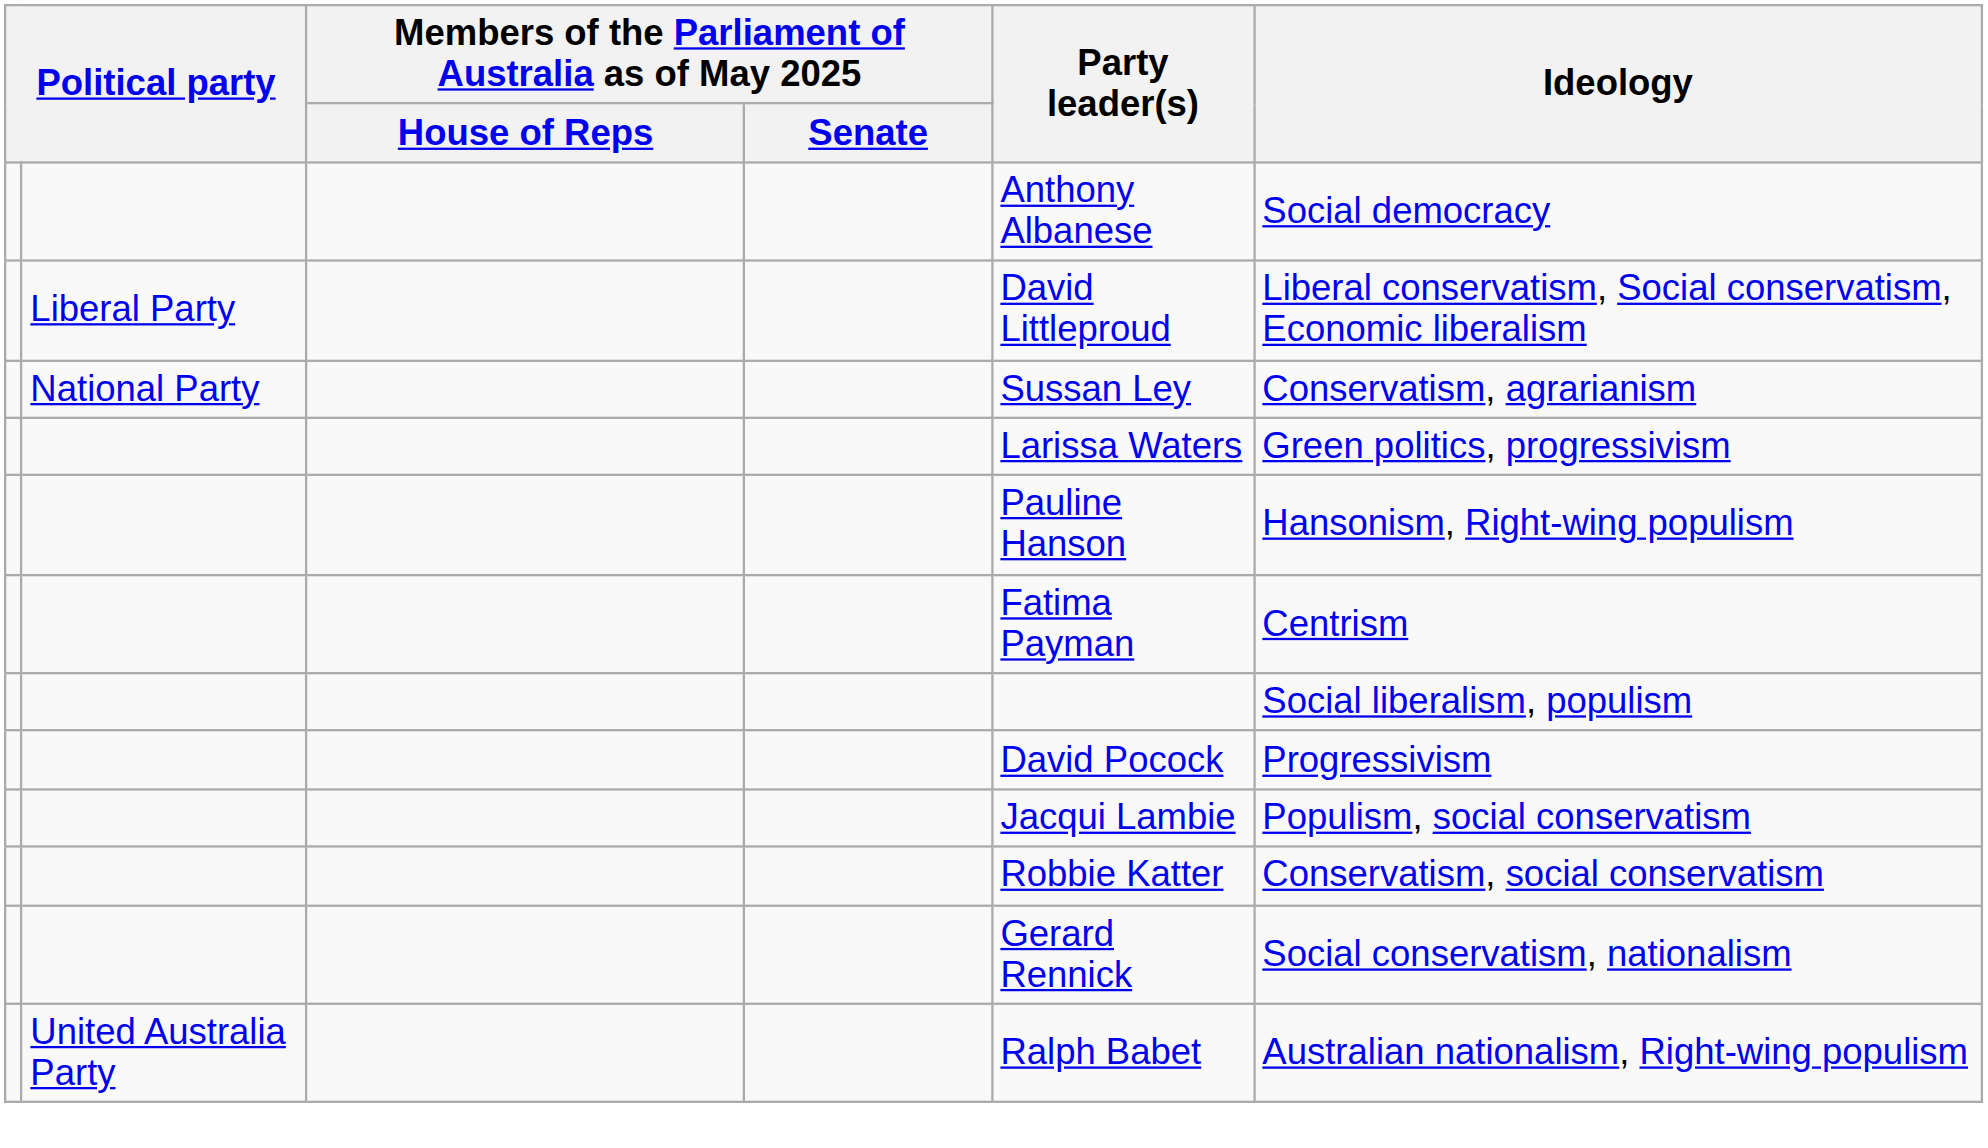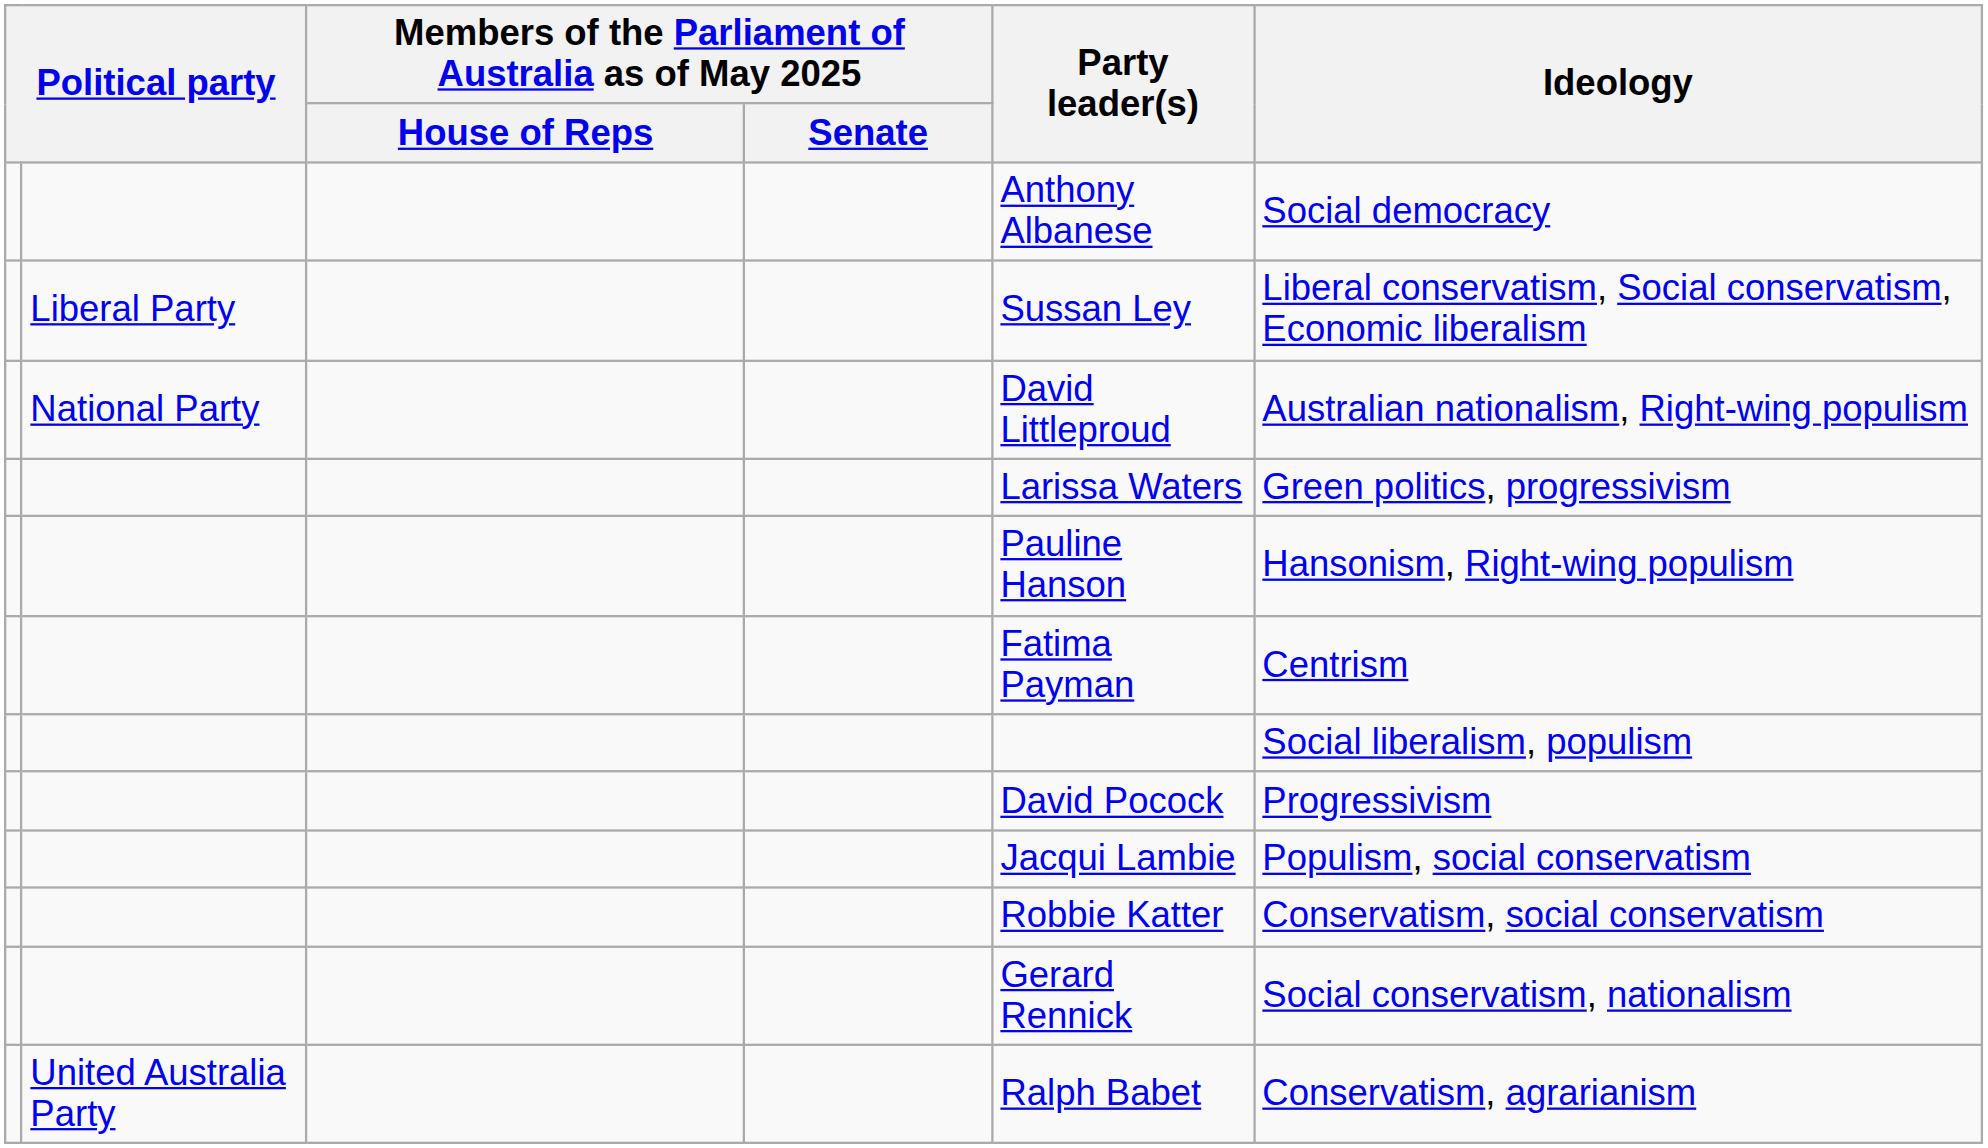 <table class="wikitable">
 <tr>
 <th colspan="2" rowspan="2"><a href='#'>Political party</a></th>
 <th colspan="2">Members of the <a href='#'>Parliament of Australia</a> as of May 2025</th>
 <th rowspan="2">Party leader(s)</th>
 <th rowspan="2">Ideology</th>
 </tr>
 <tr>
 <th><a href='#'>House of Reps</a></th>
 <th><a href='#'>Senate</a></th>
 </tr>
 <tr>
 <td></td>
 <td></td>
 <td></td>
 <td></td>
 <td><a href='#'>Anthony Albanese</a></td>
 <td><a href='#'>Social democracy</a></td>
 </tr>
 <tr>
 <td></td>
 <td><a href='#'>Liberal Party</a></td>
 <td></td>
 <td></td>
-<td><a href='#'>David Littleproud</a></td>
+<td><a href='#'>Sussan Ley</a></td>
 <td><a href='#'>Liberal conservatism</a>, <a href='#'>Social conservatism</a>, <a href='#'>Economic liberalism</a></td>
 </tr>
 <tr>
 <td></td>
 <td><a href='#'>National Party</a></td>
 <td></td>
 <td></td>
-<td><a href='#'>Sussan Ley</a></td>
-<td><a href='#'>Conservatism</a>, <a href='#'>agrarianism</a></td>
+<td><a href='#'>David Littleproud</a></td>
+<td><a href='#'>Australian nationalism</a>, <a href='#'>Right-wing populism</a></td>
 </tr>
 <tr>
 <td></td>
 <td></td>
 <td></td>
 <td></td>
 <td><a href='#'>Larissa Waters</a></td>
 <td><a href='#'>Green politics</a>, <a href='#'>progressivism</a></td>
 </tr>
 <tr>
 <td></td>
 <td></td>
 <td></td>
 <td></td>
 <td><a href='#'>Pauline Hanson</a></td>
 <td><a href='#'>Hansonism</a>, <a href='#'>Right-wing populism</a></td>
 </tr>
 <tr>
 <td></td>
 <td></td>
 <td></td>
 <td></td>
 <td><a href='#'>Fatima Payman</a></td>
 <td><a href='#'>Centrism</a></td>
 </tr>
 <tr>
 <td></td>
 <td></td>
 <td></td>
 <td></td>
 <td></td>
 <td><a href='#'>Social liberalism</a>, <a href='#'>populism</a></td>
 </tr>
 <tr>
 <td></td>
 <td></td>
 <td></td>
 <td></td>
 <td><a href='#'>David Pocock</a></td>
 <td><a href='#'>Progressivism</a></td>
 </tr>
 <tr>
 <td></td>
 <td></td>
 <td></td>
 <td></td>
 <td><a href='#'>Jacqui Lambie</a></td>
 <td><a href='#'>Populism</a>, <a href='#'>social conservatism</a></td>
 </tr>
 <tr>
 <td></td>
 <td></td>
 <td></td>
 <td></td>
 <td><a href='#'>Robbie Katter</a></td>
 <td><a href='#'>Conservatism</a>, <a href='#'>social conservatism</a></td>
 </tr>
 <tr>
 <td></td>
 <td></td>
 <td></td>
 <td></td>
 <td><a href='#'>Gerard Rennick</a></td>
 <td><a href='#'>Social conservatism</a>, <a href='#'>nationalism</a></td>
 </tr>
 <tr>
 <td></td>
 <td><a href='#'>United Australia Party</a></td>
 <td></td>
 <td></td>
 <td><a href='#'>Ralph Babet</a></td>
-<td><a href='#'>Australian nationalism</a>, <a href='#'>Right-wing populism</a></td>
+<td><a href='#'>Conservatism</a>, <a href='#'>agrarianism</a></td>
 </tr>
 </table>
